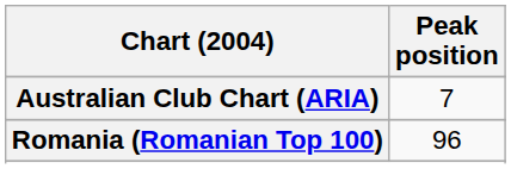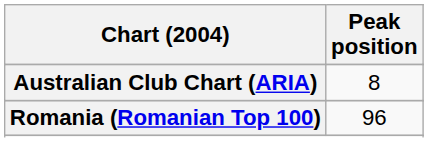 <table class="wikitable sortable plainrowheaders" style="text-align:center">
 <tr>
 <th scope="col">Chart (2004)</th>
 <th scope="col">Peak<br>position</th>
 </tr>
 <tr>
 </tr>
 <tr>
 <th scope="row">Australian Club Chart (<a href='#'>ARIA</a>)</th>
-<td>7</td>
+<td>8</td>
 </tr>
 <tr>
 </tr>
 <tr>
 </tr>
 <tr>
 </tr>
 <tr>
 </tr>
 <tr>
 </tr>
 <tr>
 </tr>
 <tr>
 </tr>
 <tr>
 <th scope="row">Romania (<a href='#'>Romanian Top 100</a>)</th>
 <td>96</td>
 </tr>
 <tr>
 </tr>
 <tr>
 </tr>
 <tr>
 </tr>
 <tr>
 </tr>
 <tr>
 </tr>
 </table>
